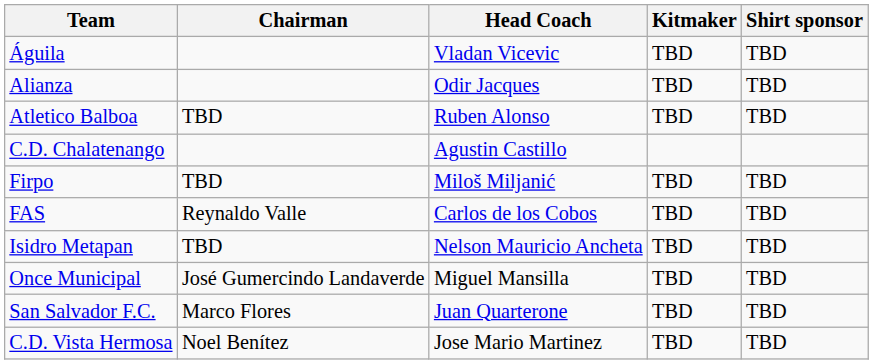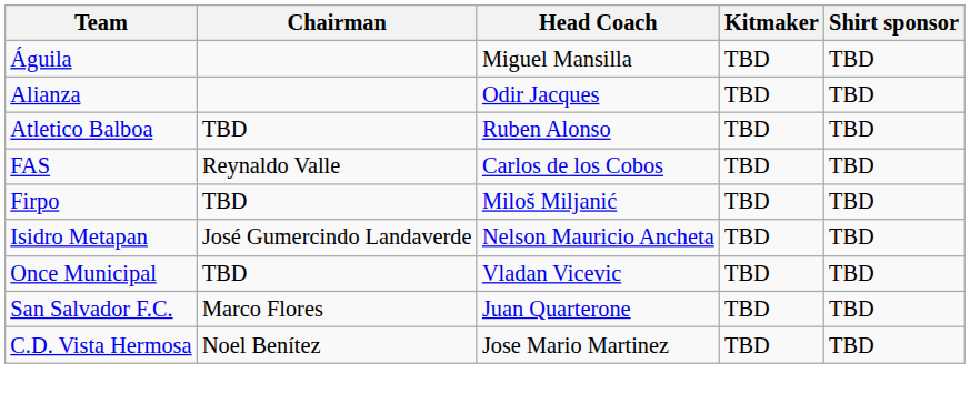 <table class="wikitable sortable" style="text-align: left;">
 <tr>
 <th>Team</th>
 <th>Chairman</th>
 <th>Head Coach</th>
 <th>Kitmaker</th>
 <th>Shirt sponsor</th>
 </tr>
 <tr>
 <td><a href='#'>Águila</a></td>
 <td></td>
-<td> <a href='#'>Vladan Vicevic</a></td>
+<td> Miguel Mansilla</td>
 <td>TBD</td>
 <td>TBD</td>
 </tr>
 <tr>
 <td><a href='#'>Alianza</a></td>
 <td></td>
 <td> <a href='#'>Odir Jacques</a></td>
 <td>TBD</td>
 <td>TBD</td>
 </tr>
 <tr>
 <td><a href='#'>Atletico Balboa</a></td>
 <td> TBD</td>
 <td> <a href='#'>Ruben Alonso</a></td>
 <td>TBD</td>
 <td>TBD</td>
 </tr>
 <tr>
-<td><a href='#'>C.D. Chalatenango</a></td>
-<td></td>
-<td> <a href='#'>Agustin Castillo</a></td>
-<td></td>
-<td></td>
+<td><a href='#'>FAS</a></td>
+<td> Reynaldo Valle</td>
+<td> <a href='#'>Carlos de los Cobos</a></td>
+<td>TBD</td>
+<td>TBD</td>
 </tr>
 <tr>
 <td><a href='#'>Firpo</a></td>
 <td> TBD</td>
 <td> <a href='#'>Miloš Miljanić</a></td>
 <td>TBD</td>
 <td>TBD</td>
 </tr>
 <tr>
-<td><a href='#'>FAS</a></td>
-<td> Reynaldo Valle</td>
-<td> <a href='#'>Carlos de los Cobos</a></td>
-<td>TBD</td>
-<td>TBD</td>
-</tr>
-<tr>
 <td><a href='#'>Isidro Metapan</a></td>
-<td> TBD</td>
+<td> José Gumercindo Landaverde</td>
 <td> <a href='#'>Nelson Mauricio Ancheta</a></td>
 <td>TBD</td>
 <td>TBD</td>
 </tr>
 <tr>
 <td><a href='#'>Once Municipal</a></td>
-<td> José Gumercindo Landaverde</td>
-<td> Miguel Mansilla</td>
+<td> TBD</td>
+<td> <a href='#'>Vladan Vicevic</a></td>
 <td>TBD</td>
 <td>TBD</td>
 </tr>
 <tr>
 <td><a href='#'>San Salvador F.C.</a></td>
 <td> Marco Flores</td>
 <td> <a href='#'>Juan Quarterone</a></td>
 <td>TBD</td>
 <td>TBD</td>
 </tr>
 <tr>
 <td><a href='#'>C.D. Vista Hermosa</a></td>
 <td> Noel Benítez</td>
 <td> Jose Mario Martinez</td>
 <td>TBD</td>
 <td>TBD</td>
 </tr>
 </table>
